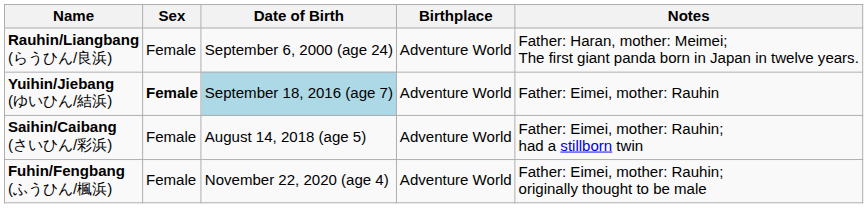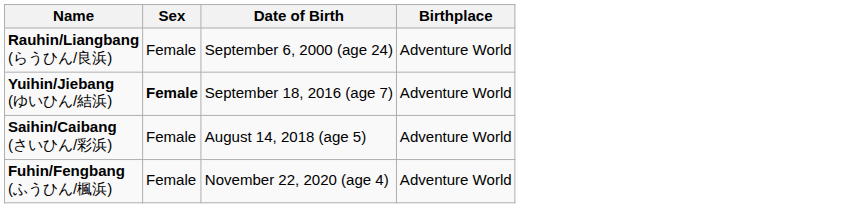 <table class="wikitable">
 <tr>
 <th>Name</th>
 <th>Sex</th>
 <th>Date of Birth</th>
 <th>Birthplace</th>
-<th>Notes</th>
 </tr>
 <tr>
 <td><strong>Rauhin/Liangbang</strong><br>(らうひん/良浜)</td>
 <td>Female</td>
 <td>September 6, 2000 (age 24)</td>
 <td>Adventure World</td>
-<td>Father: Haran, mother: Meimei;<br>The first giant panda born in Japan in twelve years.</td>
 </tr>
 <tr>
 <td><strong>Yuihin/Jiebang</strong><br>(ゆいひん/結浜)</td>
 <td><strong>Female</strong></td>
-<td style="background: lightblue;">September 18, 2016 (age 7)</td>
+<td>September 18, 2016 (age 7)</td>
 <td>Adventure World</td>
-<td>Father: Eimei, mother: Rauhin</td>
 </tr>
 <tr>
 <td><strong>Saihin/Caibang</strong><br>(さいひん/彩浜)</td>
 <td>Female</td>
 <td>August 14, 2018 (age 5)</td>
 <td>Adventure World</td>
-<td>Father: Eimei, mother: Rauhin;<br>had a <a href='#'>stillborn</a> twin</td>
 </tr>
 <tr>
 <td><strong>Fuhin/Fengbang</strong><br>(ふうひん/楓浜)</td>
 <td>Female</td>
 <td>November 22, 2020 (age 4)</td>
 <td>Adventure World</td>
-<td>Father: Eimei, mother: Rauhin;<br>originally thought to be male</td>
 </tr>
 </table>
